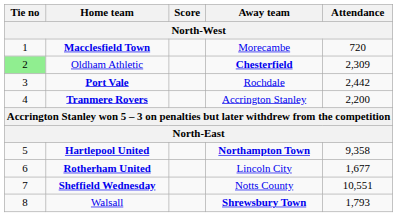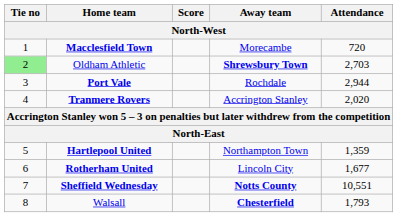 <table class="wikitable" style="text-align: center">
 <tr>
 <th>Tie no</th>
 <th>Home team</th>
 <th>Score</th>
 <th>Away team</th>
 <th>Attendance</th>
 </tr>
 <tr>
 <th colspan=5>North-West</th>
 </tr>
 <tr>
 <td>1</td>
 <td><strong><a href='#'>Macclesfield Town</a></strong></td>
 <td></td>
 <td><a href='#'>Morecambe</a></td>
 <td>720</td>
 </tr>
 <tr>
 <td style="background: lightgreen;">2</td>
 <td><a href='#'>Oldham Athletic</a></td>
 <td></td>
-<td><strong><a href='#'>Chesterfield</a></strong></td>
-<td>2,309</td>
+<td><strong><a href='#'>Shrewsbury Town</a></strong></td>
+<td>2,703</td>
 </tr>
 <tr>
 <td>3</td>
 <td><strong><a href='#'>Port Vale</a></strong></td>
 <td></td>
 <td><a href='#'>Rochdale</a></td>
-<td>2,442</td>
+<td>2,944</td>
 </tr>
 <tr>
 <td>4</td>
 <td><strong><a href='#'>Tranmere Rovers</a></strong></td>
 <td></td>
 <td><a href='#'>Accrington Stanley</a></td>
-<td>2,200</td>
+<td>2,020</td>
 </tr>
 <tr>
 <th colspan="5">Accrington Stanley won 5 – 3 on penalties but later withdrew from the competition</th>
 </tr>
 <tr>
 <th colspan=5>North-East</th>
 </tr>
 <tr>
 <td>5</td>
 <td><strong><a href='#'>Hartlepool United</a></strong></td>
 <td></td>
-<td><strong><a href='#'>Northampton Town</a></strong></td>
-<td>9,358</td>
+<td><a href='#'>Northampton Town</a></td>
+<td>1,359</td>
 </tr>
 <tr>
 <td>6</td>
 <td><strong><a href='#'>Rotherham United</a></strong></td>
 <td></td>
 <td><a href='#'>Lincoln City</a></td>
 <td>1,677</td>
 </tr>
 <tr>
 <td>7</td>
 <td><strong><a href='#'>Sheffield Wednesday</a></strong></td>
 <td></td>
-<td><a href='#'>Notts County</a></td>
+<td><strong><a href='#'>Notts County</a></strong></td>
 <td>10,551</td>
 </tr>
 <tr>
 <td>8</td>
 <td><a href='#'>Walsall</a></td>
 <td></td>
-<td><strong><a href='#'>Shrewsbury Town</a></strong></td>
+<td><strong><a href='#'>Chesterfield</a></strong></td>
 <td>1,793</td>
 </tr>
 </table>
